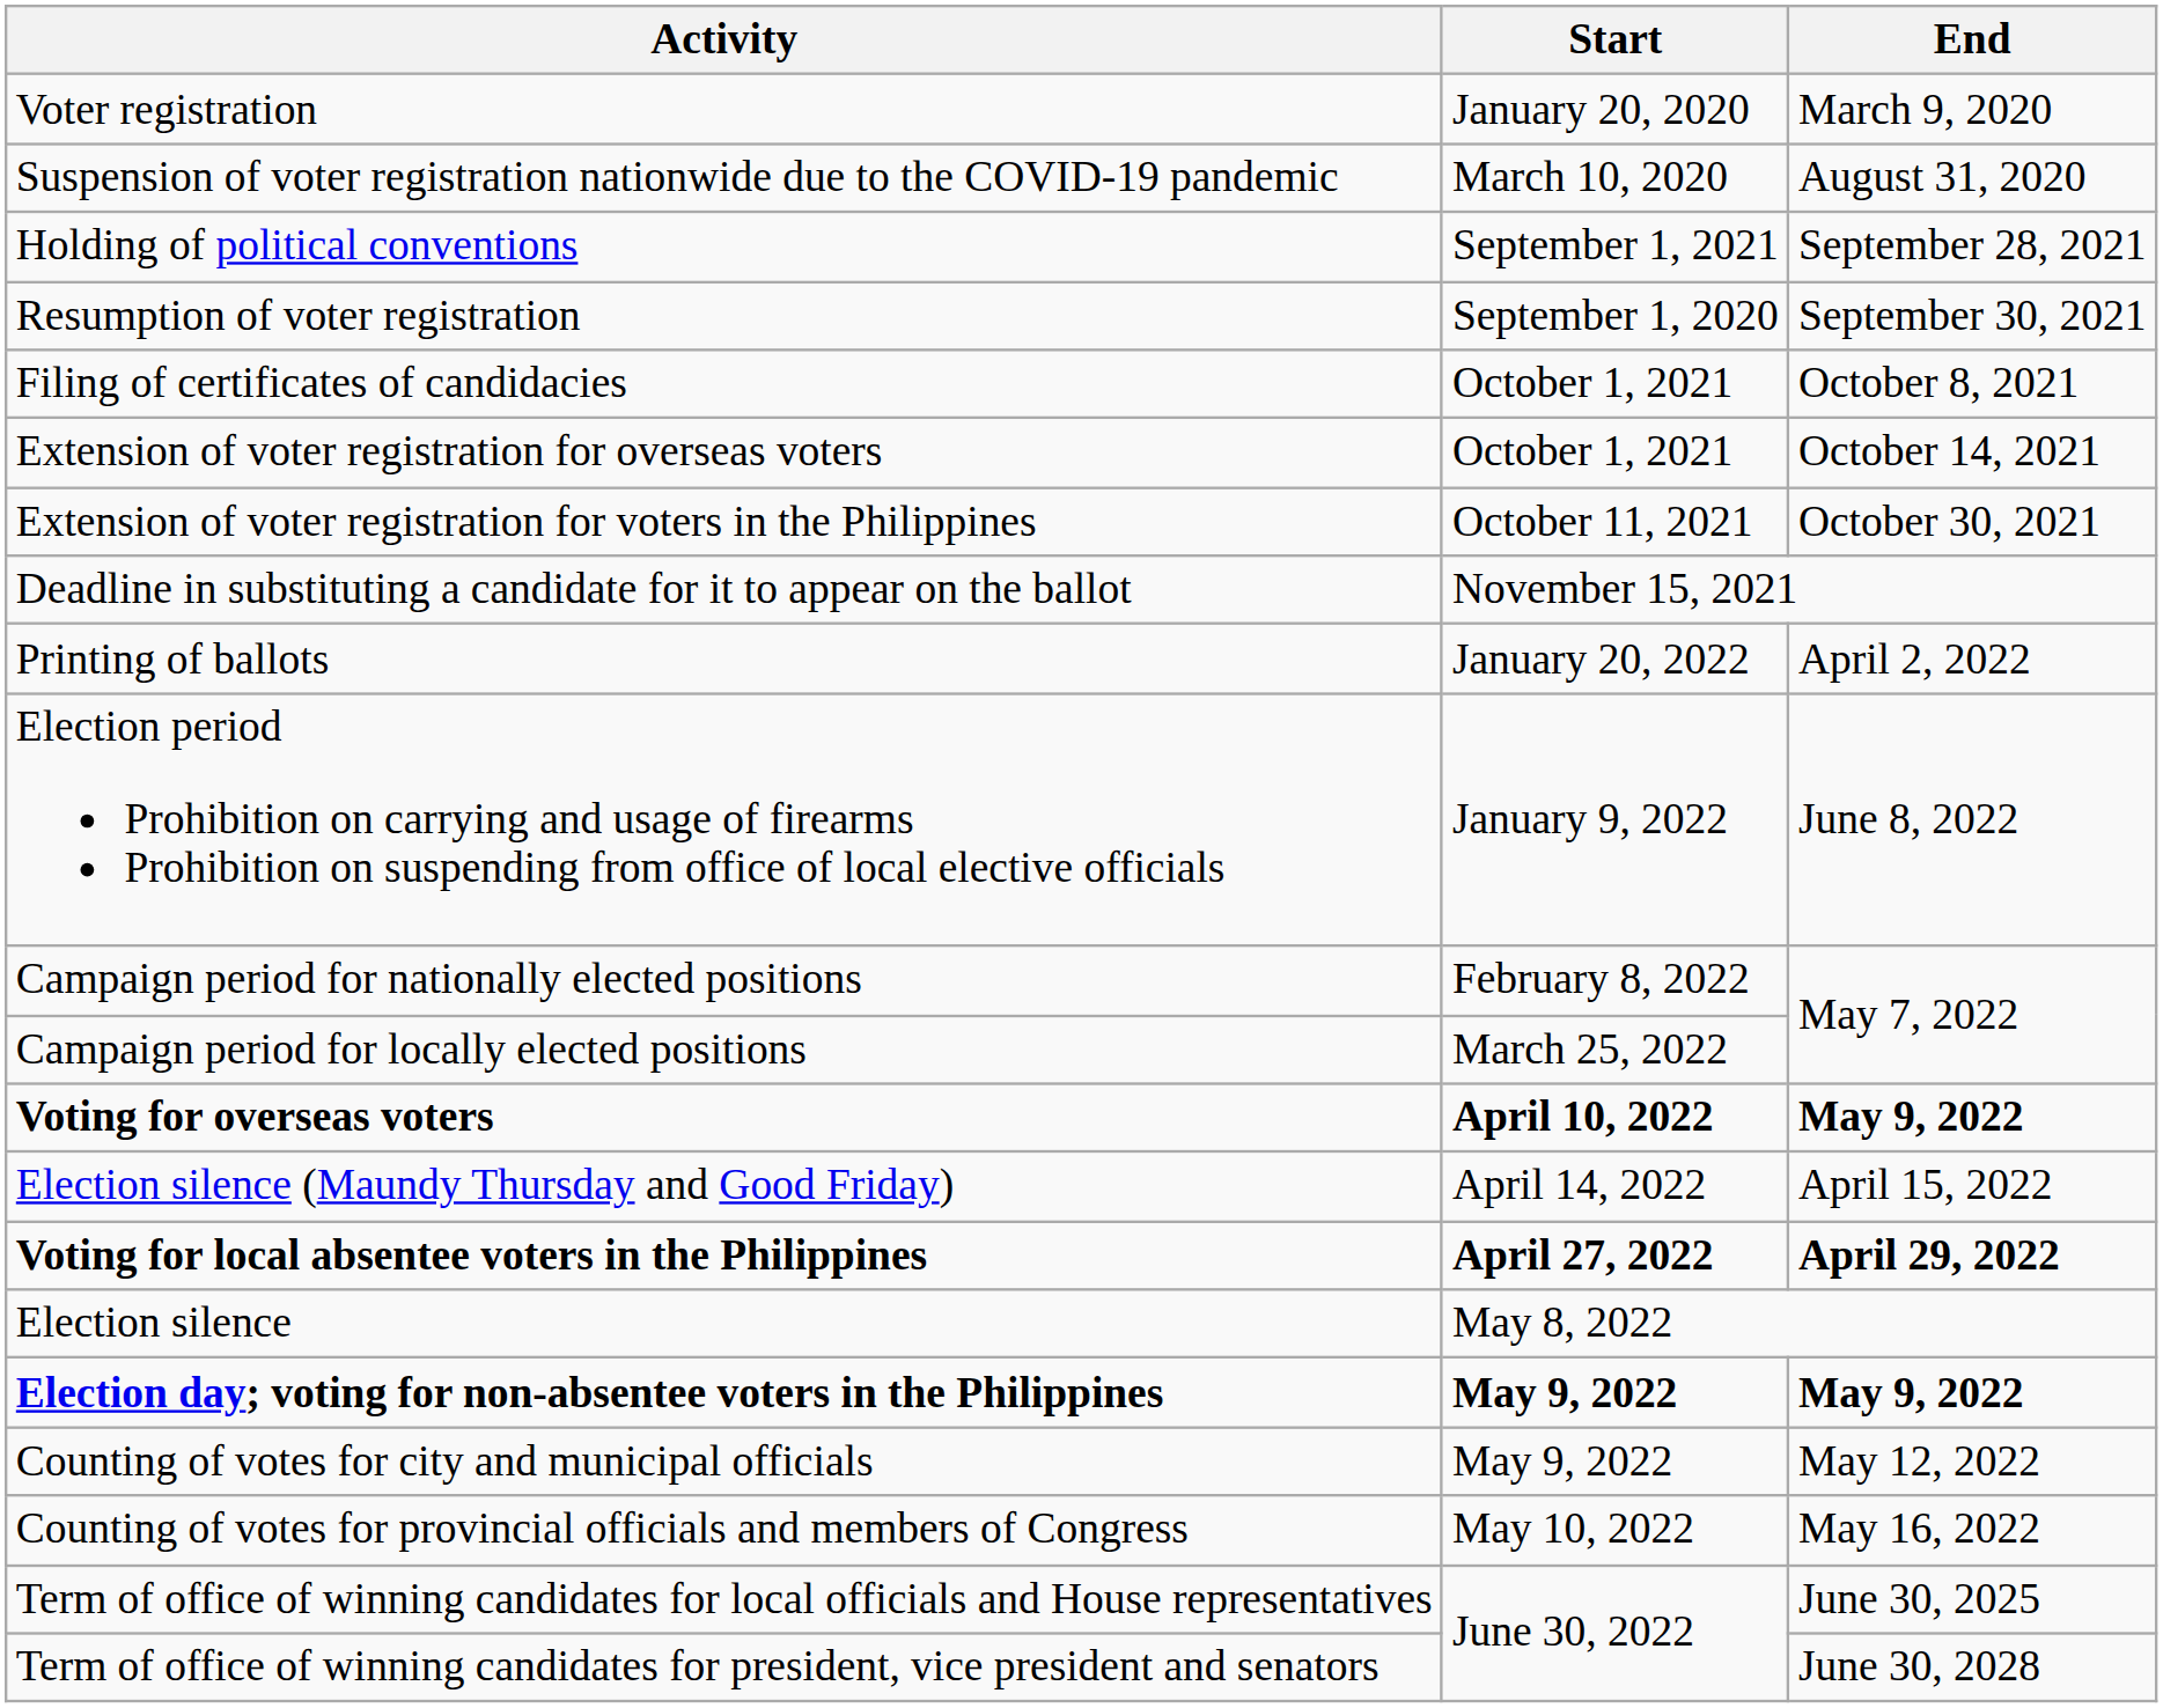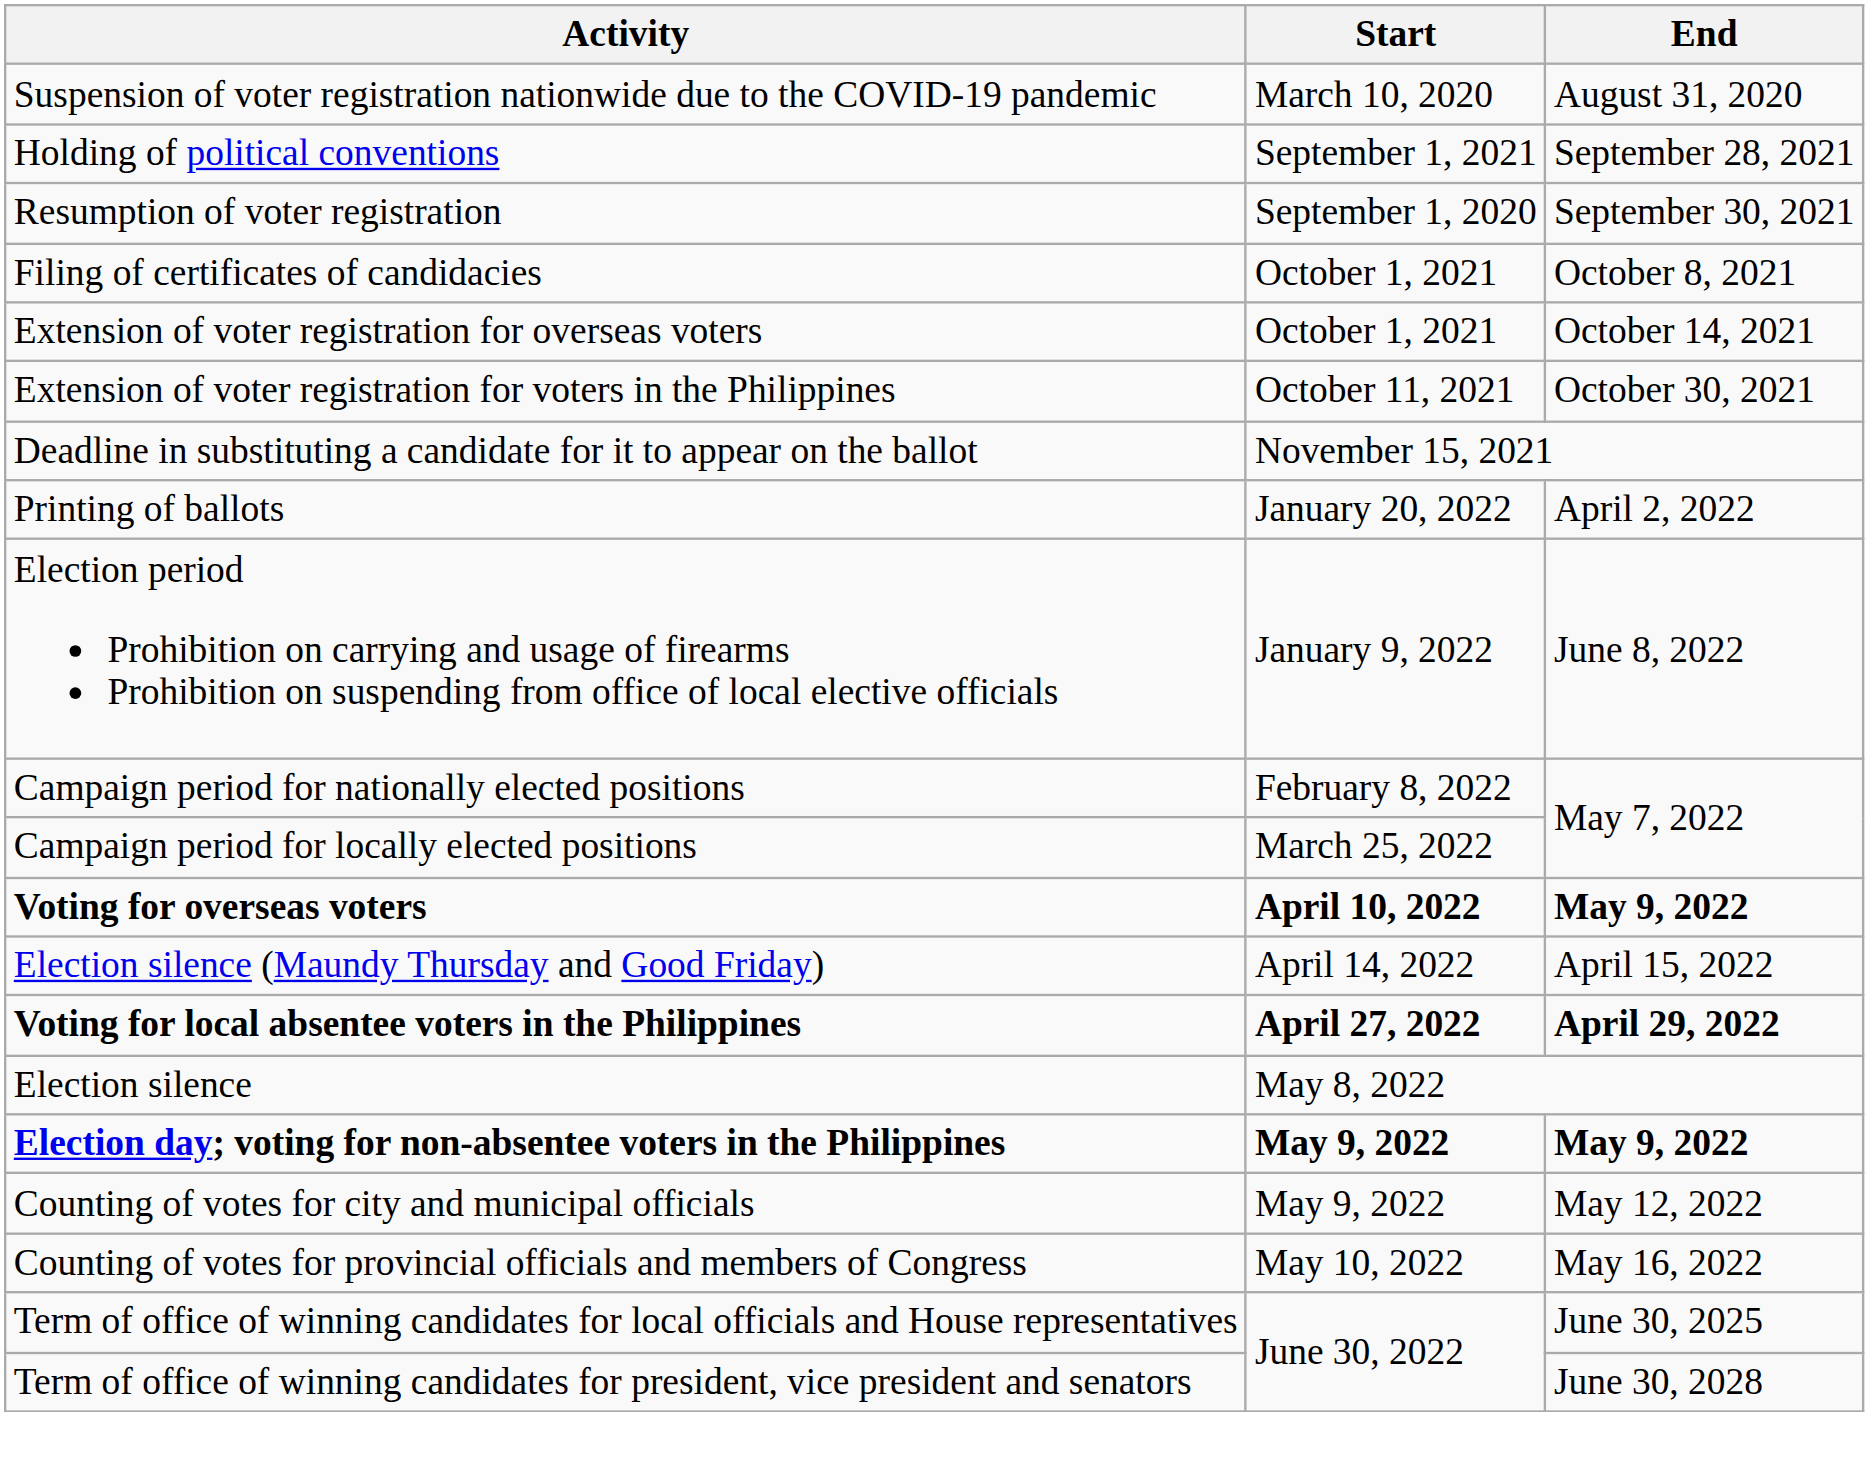 <table class="wikitable">
 <tr>
 <th>Activity</th>
 <th>Start</th>
 <th>End</th>
-</tr>
-<tr>
-<td>Voter registration</td>
-<td>January 20, 2020</td>
-<td>March 9, 2020</td>
 </tr>
 <tr>
 <td>Suspension of voter registration nationwide due to the COVID-19 pandemic</td>
 <td>March 10, 2020</td>
 <td>August 31, 2020</td>
 </tr>
 <tr>
 <td>Holding of <a href='#'>political conventions</a></td>
 <td>September 1, 2021</td>
 <td>September 28, 2021</td>
 </tr>
 <tr>
 <td>Resumption of voter registration</td>
 <td>September 1, 2020</td>
 <td>September 30, 2021</td>
 </tr>
 <tr>
 <td>Filing of certificates of candidacies</td>
 <td>October 1, 2021</td>
 <td>October 8, 2021</td>
 </tr>
 <tr>
 <td>Extension of voter registration for overseas voters</td>
 <td>October 1, 2021</td>
 <td>October 14, 2021</td>
 </tr>
 <tr>
 <td>Extension of voter registration for voters in the Philippines</td>
 <td>October 11, 2021</td>
 <td>October 30, 2021</td>
 </tr>
 <tr>
 <td>Deadline in substituting a candidate for it to appear on the ballot</td>
 <td colspan="2">November 15, 2021</td>
 </tr>
 <tr>
 <td>Printing of ballots</td>
 <td>January 20, 2022</td>
 <td>April 2, 2022</td>
 </tr>
 <tr>
 <td>Election period<br><ul><li>Prohibition on carrying and usage of firearms</li><li>Prohibition on suspending from office of local elective officials</li></ul></td>
 <td>January 9, 2022</td>
 <td>June 8, 2022</td>
 </tr>
 <tr>
 <td>Campaign period for nationally elected positions</td>
 <td>February 8, 2022</td>
 <td rowspan="2">May 7, 2022</td>
 </tr>
 <tr>
 <td>Campaign period for locally elected positions</td>
 <td>March 25, 2022</td>
 </tr>
 <tr>
 <td><strong>Voting for overseas voters</strong></td>
 <td><strong>April 10, 2022</strong></td>
 <td><strong>May 9, 2022</strong></td>
 </tr>
 <tr>
 <td><a href='#'>Election silence</a> (<a href='#'>Maundy Thursday</a> and <a href='#'>Good Friday</a>)</td>
 <td>April 14, 2022</td>
 <td>April 15, 2022</td>
 </tr>
 <tr>
 <td><strong>Voting for local absentee voters in the Philippines</strong></td>
 <td><strong>April 27, 2022</strong></td>
 <td><strong>April 29, 2022</strong></td>
 </tr>
 <tr>
 <td>Election silence</td>
 <td colspan="2">May 8, 2022</td>
 </tr>
 <tr>
 <td><strong><a href='#'>Election day</a>; voting for non-absentee voters in the Philippines</strong></td>
 <td><strong>May 9, 2022</strong></td>
 <td><strong>May 9, 2022</strong></td>
 </tr>
 <tr>
 <td>Counting of votes for city and municipal officials</td>
 <td>May 9, 2022</td>
 <td>May 12, 2022</td>
 </tr>
 <tr>
 <td>Counting of votes for provincial officials and members of Congress</td>
 <td>May 10, 2022</td>
 <td>May 16, 2022</td>
 </tr>
 <tr>
 <td>Term of office of winning candidates for local officials and House representatives</td>
 <td rowspan="2">June 30, 2022</td>
 <td>June 30, 2025</td>
 </tr>
 <tr>
 <td>Term of office of winning candidates for president, vice president and senators</td>
 <td>June 30, 2028</td>
 </tr>
 </table>
